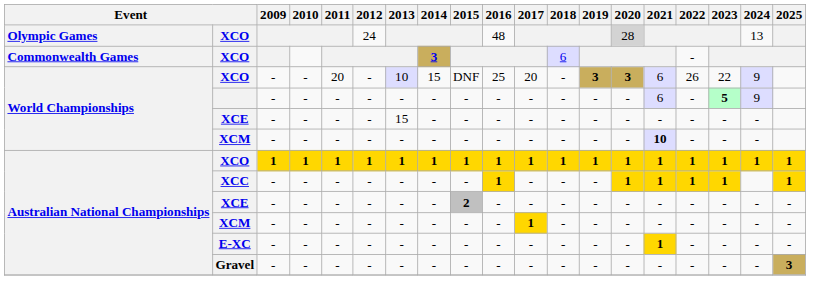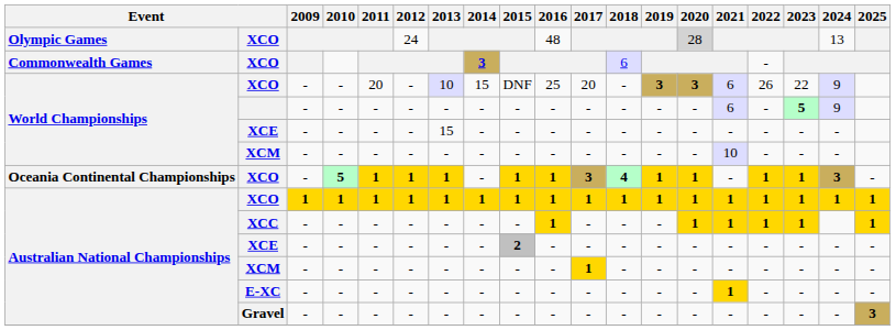 <table class="wikitable plainrowheaders">
 <tr>
 <th colspan="2" scope="col">Event</th>
 <th scope="col">2009</th>
 <th scope="col">2010</th>
 <th scope="col">2011</th>
 <th scope="col">2012</th>
 <th scope="col">2013</th>
 <th scope="col">2014</th>
 <th scope="col">2015</th>
 <th scope="col">2016</th>
 <th scope="col">2017</th>
 <th scope="col">2018</th>
 <th scope="col">2019</th>
 <th scope="col">2020</th>
 <th scope="col">2021</th>
 <th scope="col">2022</th>
 <th scope="col">2023</th>
 <th scope="col">2024</th>
 <th scope="col">2025</th>
 </tr>
 <tr style="text-align:center;">
 <th style="text-align:left;"> <a href='#'>Olympic Games</a></th>
 <th><a href='#'> XCO</a></th>
 <td style="background:#f2f2f2;" colspan="3"></td>
 <td>24</td>
 <td style="background:#f2f2f2;" colspan="3"></td>
 <td>48</td>
 <td style="background:#f2f2f2;" colspan="3"></td>
 <td style="background: lightgrey;">28</td>
 <td style="background:#f2f2f2;" colspan="3"></td>
 <td>13</td>
 <td style="background:#f2f2f2;"></td>
 </tr>
 <tr style="text-align:center;">
 <th style="text-align:left;"> <a href='#'>Commonwealth Games</a></th>
 <th><a href='#'> XCO</a></th>
 <td style="background:#f2f2f2;"></td>
 <td></td>
 <td style="background:#f2f2f2;" colspan="3"></td>
 <td style="background:#C9AE5D;"><strong><a href='#'>3</a></strong></td>
 <td style="background:#f2f2f2;" colspan="3"></td>
 <td style="background:#ddf;"><a href='#'>6</a></td>
 <td style="background:#f2f2f2;" colspan="3"></td>
 <td>-</td>
 <td style="background:#f2f2f2;" colspan="3"></td>
 </tr>
 <tr style="text-align:center;">
 <th style="text-align:left;" rowspan="4"> <a href='#'>World Championships</a></th>
 <th><a href='#'>XCO</a></th>
 <td>-</td>
 <td>-</td>
 <td>20 </td>
 <td>-</td>
 <td style="background:#ddf;">10</td>
 <td>15</td>
 <td>DNF</td>
 <td>25</td>
 <td>20</td>
 <td>-</td>
 <td style="background:#C9AE5D;"><strong>3</strong></td>
 <td style="background:#C9AE5D;"><strong>3</strong></td>
 <td style="background:#ddf;">6</td>
 <td>26</td>
 <td>22</td>
 <td style="background:#ddf;">9</td>
 <td></td>
 </tr>
 <tr style="text-align:center;">
 <th></th>
 <td>-</td>
 <td>-</td>
 <td>-</td>
 <td>-</td>
 <td>-</td>
 <td>-</td>
 <td>-</td>
 <td>-</td>
 <td>-</td>
 <td>-</td>
 <td>-</td>
 <td>-</td>
 <td style="background:#ddf;">6</td>
 <td>-</td>
 <td style="background:#B5FFC9;"><strong>5</strong></td>
 <td style="background:#ddf;">9</td>
 <td></td>
 </tr>
 <tr style="text-align:center;">
 <th><a href='#'>XCE</a></th>
 <td>-</td>
 <td>-</td>
 <td>-</td>
 <td>-</td>
 <td>15</td>
 <td>-</td>
 <td>-</td>
 <td>-</td>
 <td>-</td>
 <td>-</td>
 <td>-</td>
 <td>-</td>
 <td>-</td>
 <td>-</td>
 <td>-</td>
 <td>-</td>
 <td></td>
 </tr>
 <tr style="text-align:center;">
 <th><a href='#'>XCM</a></th>
 <td>-</td>
 <td>-</td>
 <td>-</td>
 <td>-</td>
 <td>-</td>
 <td>-</td>
 <td>-</td>
 <td>-</td>
 <td>-</td>
 <td>-</td>
 <td>-</td>
 <td>-</td>
-<td style="background:#ddf;"><strong>10</strong></td>
+<td style="background:#ddf;">10</td>
 <td>-</td>
 <td>-</td>
 <td>-</td>
 <td></td>
+</tr>
+<tr style="text-align:center;">
+<th style="text-align:left;"> Oceania Continental Championships</th>
+<th><a href='#'>XCO</a></th>
+<td>-</td>
+<td style="background:#B5FFC9;"><strong>5</strong></td>
+<td style="background:gold;"><strong>1</strong> </td>
+<td style="background:gold;"><strong>1</strong> </td>
+<td style="background:gold;"><strong>1</strong> </td>
+<td>-</td>
+<td style="background:gold;"><strong>1</strong></td>
+<td style="background:gold;"><strong>1</strong></td>
+<td style="background:#C9AE5D;"><strong>3</strong></td>
+<td style="background:#B5FFC9;"><strong>4</strong></td>
+<td style="background:gold;"><strong>1</strong></td>
+<td style="background:gold;"><strong>1</strong></td>
+<td>-</td>
+<td style="background:gold;"><strong>1</strong></td>
+<td style="background:gold;"><strong>1</strong></td>
+<td style="background:#C9AE5D;"><strong>3</strong></td>
+<td>-</td>
 </tr>
 <tr style="text-align:center;">
 <th style="text-align:left;" rowspan="6"><a href='#'> Australian National Championships</a></th>
 <th><a href='#'>XCO</a></th>
 <td style="background:gold;"><strong>1</strong> </td>
 <td style="background:gold;"><strong>1</strong> </td>
 <td style="background:gold;"><strong>1</strong> </td>
 <td style="background:gold;"><strong>1</strong> </td>
 <td style="background:gold;"><strong>1</strong> </td>
 <td style="background:gold;"><strong>1</strong></td>
 <td style="background:gold;"><strong>1</strong></td>
 <td style="background:gold;"><strong>1</strong></td>
 <td style="background:gold;"><strong>1</strong></td>
 <td style="background:gold;"><strong>1</strong></td>
 <td style="background:gold;"><strong>1</strong></td>
 <td style="background:gold;"><strong>1</strong></td>
 <td style="background:gold;"><strong>1</strong></td>
 <td style="background:gold;"><strong>1</strong></td>
 <td style="background:gold;"><strong>1</strong></td>
 <td style="background:gold;"><strong>1</strong></td>
 <td style="background:gold;"><strong>1</strong></td>
 </tr>
 <tr style="text-align:center;">
 <th><a href='#'>XCC</a></th>
 <td>-</td>
 <td>-</td>
 <td>-</td>
 <td>-</td>
 <td>-</td>
 <td>-</td>
 <td>-</td>
 <td style="background:gold;"><strong>1</strong></td>
 <td>-</td>
 <td>-</td>
 <td>-</td>
 <td style="background:gold;"><strong>1</strong></td>
 <td style="background:gold;"><strong>1</strong></td>
 <td style="background:gold;"><strong>1</strong></td>
 <td style="background:gold;"><strong>1</strong></td>
 <td></td>
 <td style="background:gold;"><strong>1</strong></td>
 </tr>
 <tr style="text-align:center;">
 <th><a href='#'>XCE</a></th>
 <td>-</td>
 <td>-</td>
 <td>-</td>
 <td>-</td>
 <td>-</td>
 <td>-</td>
 <td style="background:silver;"><strong>2</strong></td>
 <td>-</td>
 <td>-</td>
 <td>-</td>
 <td>-</td>
 <td>-</td>
 <td>-</td>
 <td>-</td>
 <td>-</td>
 <td>-</td>
 <td>-</td>
 </tr>
 <tr style="text-align:center;">
 <th><a href='#'>XCM</a></th>
 <td>-</td>
 <td>-</td>
 <td>-</td>
 <td>-</td>
 <td>-</td>
 <td>-</td>
 <td>-</td>
 <td>-</td>
 <td style="background:gold;"><strong>1</strong></td>
 <td>-</td>
 <td>-</td>
 <td>-</td>
 <td>-</td>
 <td>-</td>
 <td>-</td>
 <td>-</td>
 <td>-</td>
 </tr>
 <tr style="text-align:center;">
 <th><a href='#'> E-XC</a></th>
 <td>-</td>
 <td>-</td>
 <td>-</td>
 <td>-</td>
 <td>-</td>
 <td>-</td>
 <td>-</td>
 <td>-</td>
 <td>-</td>
 <td>-</td>
 <td>-</td>
 <td>-</td>
 <td style="background:gold;"><strong>1</strong></td>
 <td>-</td>
 <td>-</td>
 <td>-</td>
 <td>-</td>
 </tr>
 <tr style="text-align:center;">
 <th>Gravel</th>
 <td>-</td>
 <td>-</td>
 <td>-</td>
 <td>-</td>
 <td>-</td>
 <td>-</td>
 <td>-</td>
 <td>-</td>
 <td>-</td>
 <td>-</td>
 <td>-</td>
 <td>-</td>
 <td>-</td>
 <td>-</td>
 <td>-</td>
 <td>-</td>
 <td style="background:#C9AE5D;"><strong>3</strong></td>
 </tr>
 <tr>
 </tr>
 </table>
